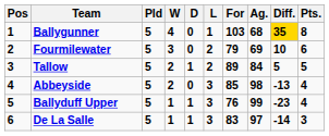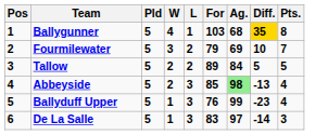 <table class="wikitable" style="text-align: centre;">
 <tr>
 <th width=20>Pos</th>
 <th width=150>Team</th>
 <th width=20>Pld</th>
 <th width=20>W</th>
-<th width=20>D</th>
 <th width=20>L</th>
 <th width=20>For</th>
 <th width=20>Ag.</th>
 <th width=20>Diff.</th>
 <th width=20>Pts.</th>
 </tr>
 <tr>
 <td><strong>1</strong></td>
 <td align=left><strong> <a href='#'>Ballygunner</a> </strong></td>
 <td><strong>5</strong></td>
 <td><strong>4</strong></td>
-<td><strong>0</strong></td>
 <td><strong>1</strong></td>
 <td><strong>103</strong></td>
 <td><strong>68</strong></td>
 <td style="background: gold;"><strong>35</strong></td>
 <td><strong>8</strong></td>
 </tr>
 <tr>
 <td><strong>2</strong></td>
 <td align=left><strong> <a href='#'>Fourmilewater</a> </strong></td>
 <td><strong>5</strong></td>
 <td><strong>3</strong></td>
-<td><strong>0</strong></td>
 <td><strong>2</strong></td>
 <td><strong>79</strong></td>
 <td><strong>69</strong></td>
 <td><strong>10</strong></td>
-<td><strong>6</strong></td>
+<td><strong>7</strong></td>
 </tr>
 <tr>
 <td><strong>3</strong></td>
 <td align=left><strong> <a href='#'>Tallow</a> </strong></td>
 <td><strong>5</strong></td>
 <td><strong>2</strong></td>
-<td><strong>1</strong></td>
 <td><strong>2</strong></td>
 <td><strong>89</strong></td>
 <td><strong>84</strong></td>
 <td><strong>5</strong></td>
 <td><strong>5</strong></td>
 </tr>
 <tr>
 <td><strong>4</strong></td>
 <td align=left><strong> <a href='#'>Abbeyside</a> </strong></td>
 <td><strong>5</strong></td>
 <td><strong>2</strong></td>
-<td><strong>0</strong></td>
 <td><strong>3</strong></td>
 <td><strong>85</strong></td>
-<td><strong>98</strong></td>
+<td style="background: lightgreen;"><strong>98</strong></td>
 <td><strong>-13</strong></td>
 <td><strong>4</strong></td>
 </tr>
 <tr>
 <td><strong>5</strong></td>
 <td align=left><strong> <a href='#'>Ballyduff Upper</a> </strong></td>
 <td><strong>5</strong></td>
-<td><strong>1</strong></td>
 <td><strong>1</strong></td>
 <td><strong>3</strong></td>
 <td><strong>76</strong></td>
 <td><strong>99</strong></td>
 <td><strong>-23</strong></td>
 <td><strong>4</strong></td>
 </tr>
 <tr style>
 <td><strong>6</strong></td>
 <td align=left><strong> <a href='#'>De La Salle</a> </strong></td>
 <td><strong>5</strong></td>
 <td><strong>1</strong></td>
-<td><strong>1</strong></td>
 <td><strong>3</strong></td>
 <td><strong>83</strong></td>
 <td><strong>97</strong></td>
 <td><strong>-14</strong></td>
 <td><strong>3</strong></td>
 </tr>
 </table>
